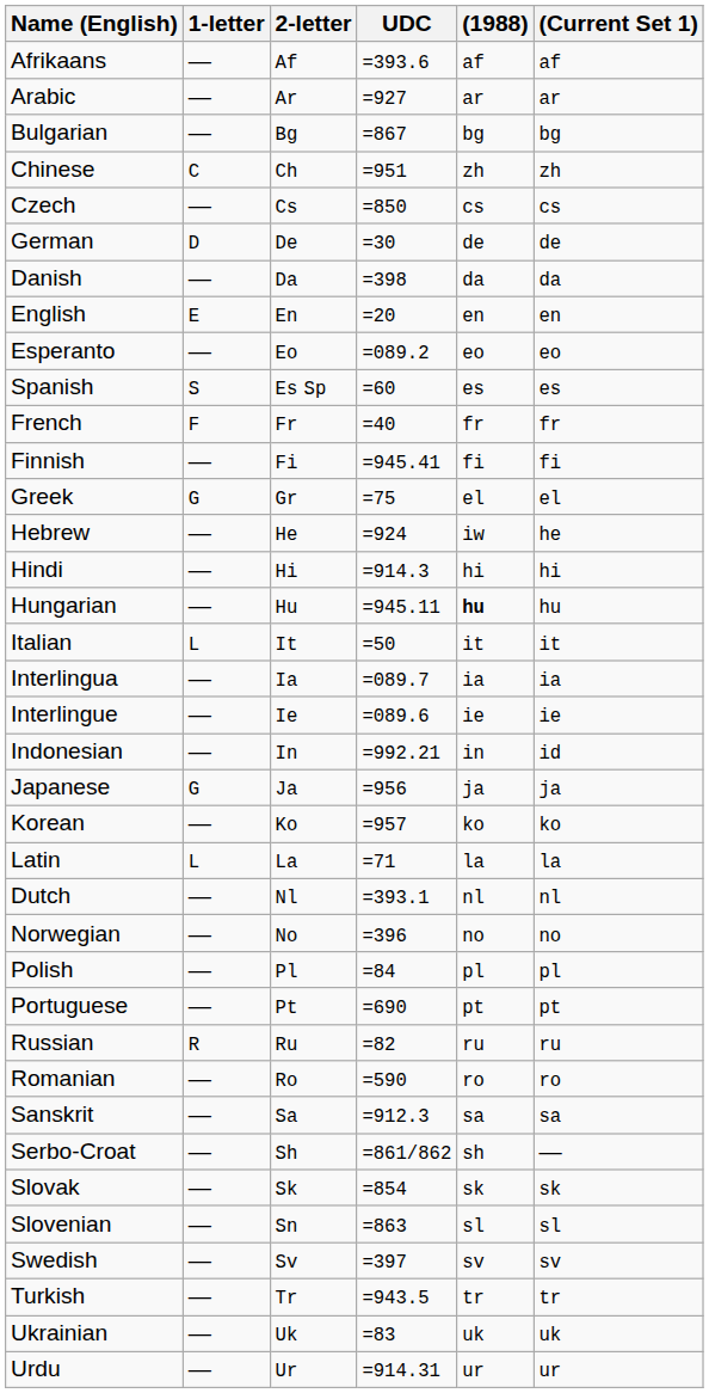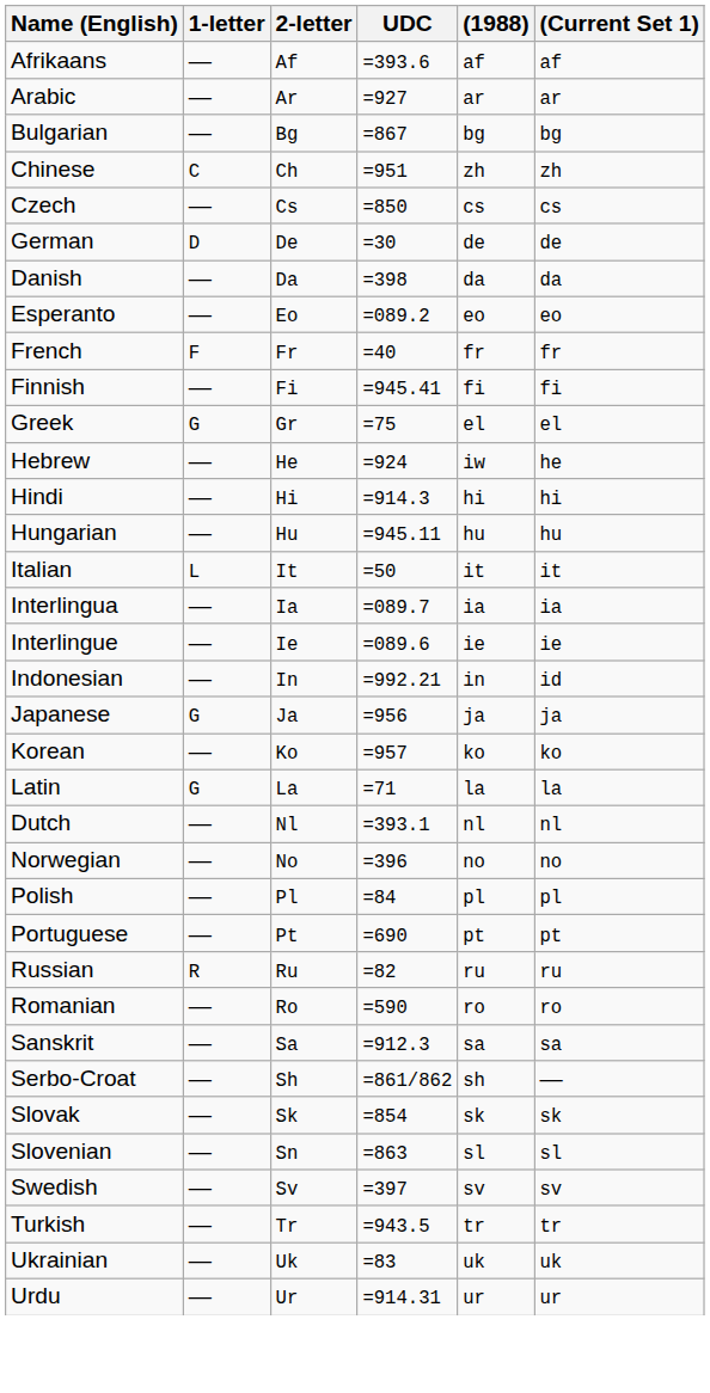 <table class="wikitable sortable mw-collapsible mw-collapsed">
 <tr>
 <th>Name (English)</th>
 <th>1-letter</th>
 <th>2-letter</th>
 <th>UDC</th>
 <th>(1988)</th>
 <th>(Current Set 1)</th>
 </tr>
 <tr>
 <td>Afrikaans</td>
 <td>—</td>
 <td><code>Af</code></td>
 <td><code>=393.6</code></td>
 <td><code>af</code></td>
 <td><code>af</code></td>
 </tr>
 <tr>
 <td>Arabic</td>
 <td>—</td>
 <td><code>Ar</code></td>
 <td><code>=927</code></td>
 <td><code>ar</code></td>
 <td><code>ar</code></td>
 </tr>
 <tr>
 <td>Bulgarian</td>
 <td>—</td>
 <td><code>Bg</code></td>
 <td><code>=867</code></td>
 <td><code>bg</code></td>
 <td><code>bg</code></td>
 </tr>
 <tr>
 <td>Chinese</td>
 <td><code>C</code></td>
 <td><code>Ch</code></td>
 <td><code>=951</code></td>
 <td><code>zh</code></td>
 <td><code>zh</code></td>
 </tr>
 <tr>
 <td>Czech</td>
 <td>—</td>
 <td><code>Cs</code></td>
 <td><code>=850</code></td>
 <td><code>cs</code></td>
 <td><code>cs</code></td>
 </tr>
 <tr>
 <td>German</td>
 <td><code>D</code></td>
 <td><code>De</code></td>
 <td><code>=30</code></td>
 <td><code>de</code></td>
 <td><code>de</code></td>
 </tr>
 <tr>
 <td>Danish</td>
 <td>—</td>
 <td><code>Da</code></td>
 <td><code>=398</code></td>
 <td><code>da</code></td>
 <td><code>da</code></td>
 </tr>
 <tr>
-<td>English</td>
-<td><code>E</code></td>
-<td><code>En</code></td>
-<td><code>=20</code></td>
-<td><code>en</code></td>
-<td><code>en</code></td>
-</tr>
-<tr>
 <td>Esperanto</td>
 <td>—</td>
 <td><code>Eo</code></td>
 <td><code>=089.2</code></td>
 <td><code>eo</code></td>
 <td><code>eo</code></td>
-</tr>
-<tr>
-<td>Spanish</td>
-<td><code>S</code></td>
-<td><code>Es</code> <code>Sp</code></td>
-<td><code>=60</code></td>
-<td><code>es</code></td>
-<td><code>es</code></td>
 </tr>
 <tr>
 <td>French</td>
 <td><code>F</code></td>
 <td><code>Fr</code></td>
 <td><code>=40</code></td>
 <td><code>fr</code></td>
 <td><code>fr</code></td>
 </tr>
 <tr>
 <td>Finnish</td>
 <td>—</td>
 <td><code>Fi</code></td>
 <td><code>=945.41</code></td>
 <td><code>fi</code></td>
 <td><code>fi</code></td>
 </tr>
 <tr>
 <td>Greek</td>
 <td><code>G</code></td>
 <td><code>Gr</code></td>
 <td><code>=75</code></td>
 <td><code>el</code></td>
 <td><code>el</code></td>
 </tr>
 <tr>
 <td>Hebrew</td>
 <td>—</td>
 <td><code>He</code></td>
 <td><code>=924</code></td>
 <td><code>iw</code></td>
 <td><code>he</code></td>
 </tr>
 <tr>
 <td>Hindi</td>
 <td>—</td>
 <td><code>Hi</code></td>
 <td><code>=914.3</code></td>
 <td><code>hi</code></td>
 <td><code>hi</code></td>
 </tr>
 <tr>
 <td>Hungarian</td>
 <td>—</td>
 <td><code>Hu</code></td>
 <td><code>=945.11</code></td>
-<td><strong><code>hu</code></strong></td>
+<td><code>hu</code></td>
 <td><code>hu</code></td>
 </tr>
 <tr>
 <td>Italian</td>
 <td><code>L</code></td>
 <td><code>It</code></td>
 <td><code>=50</code></td>
 <td><code>it</code></td>
 <td><code>it</code></td>
 </tr>
 <tr>
 <td>Interlingua</td>
 <td>—</td>
 <td><code>Ia</code></td>
 <td><code>=089.7</code></td>
 <td><code>ia</code></td>
 <td><code>ia</code></td>
 </tr>
 <tr>
 <td>Interlingue</td>
 <td>—</td>
 <td><code>Ie</code></td>
 <td><code>=089.6</code></td>
 <td><code>ie</code></td>
 <td><code>ie</code></td>
 </tr>
 <tr>
 <td>Indonesian</td>
 <td>—</td>
 <td><code>In</code></td>
 <td><code>=992.21</code></td>
 <td><code>in</code></td>
 <td><code>id</code></td>
 </tr>
 <tr>
 <td>Japanese</td>
 <td><code>G</code></td>
 <td><code>Ja</code></td>
 <td><code>=956</code></td>
 <td><code>ja</code></td>
 <td><code>ja</code></td>
 </tr>
 <tr>
 <td>Korean</td>
 <td>—</td>
 <td><code>Ko</code></td>
 <td><code>=957</code></td>
 <td><code>ko</code></td>
 <td><code>ko</code></td>
 </tr>
 <tr>
 <td>Latin</td>
-<td><code>L</code></td>
+<td><code>G</code></td>
 <td><code>La</code></td>
 <td><code>=71</code></td>
 <td><code>la</code></td>
 <td><code>la</code></td>
 </tr>
 <tr>
 <td>Dutch</td>
 <td>—</td>
 <td><code>Nl</code></td>
 <td><code>=393.1</code></td>
 <td><code>nl</code></td>
 <td><code>nl</code></td>
 </tr>
 <tr>
 <td>Norwegian</td>
 <td>—</td>
 <td><code>No</code></td>
 <td><code>=396</code></td>
 <td><code>no</code></td>
 <td><code>no</code></td>
 </tr>
 <tr>
 <td>Polish</td>
 <td>—</td>
 <td><code>Pl</code></td>
 <td><code>=84</code></td>
 <td><code>pl</code></td>
 <td><code>pl</code></td>
 </tr>
 <tr>
 <td>Portuguese</td>
 <td>—</td>
 <td><code>Pt</code></td>
 <td><code>=690</code></td>
 <td><code>pt</code></td>
 <td><code>pt</code></td>
 </tr>
 <tr>
 <td>Russian</td>
 <td><code>R</code></td>
 <td><code>Ru</code></td>
 <td><code>=82</code></td>
 <td><code>ru</code></td>
 <td><code>ru</code></td>
 </tr>
 <tr>
 <td>Romanian</td>
 <td>—</td>
 <td><code>Ro</code></td>
 <td><code>=590</code></td>
 <td><code>ro</code></td>
 <td><code>ro</code></td>
 </tr>
 <tr>
 <td>Sanskrit</td>
 <td>—</td>
 <td><code>Sa</code></td>
 <td><code>=912.3</code></td>
 <td><code>sa</code></td>
 <td><code>sa</code></td>
 </tr>
 <tr>
 <td>Serbo-Croat</td>
 <td>—</td>
 <td><code>Sh</code></td>
 <td><code>=861/862</code></td>
 <td><code>sh</code></td>
 <td>—</td>
 </tr>
 <tr>
 <td>Slovak</td>
 <td>—</td>
 <td><code>Sk</code></td>
 <td><code>=854</code></td>
 <td><code>sk</code></td>
 <td><code>sk</code></td>
 </tr>
 <tr>
 <td>Slovenian</td>
 <td>—</td>
 <td><code>Sn</code></td>
 <td><code>=863</code></td>
 <td><code>sl</code></td>
 <td><code>sl</code></td>
 </tr>
 <tr>
 <td>Swedish</td>
 <td>—</td>
 <td><code>Sv</code></td>
 <td><code>=397</code></td>
 <td><code>sv</code></td>
 <td><code>sv</code></td>
 </tr>
 <tr>
 <td>Turkish</td>
 <td>—</td>
 <td><code>Tr</code></td>
 <td><code>=943.5</code></td>
 <td><code>tr</code></td>
 <td><code>tr</code></td>
 </tr>
 <tr>
 <td>Ukrainian</td>
 <td>—</td>
 <td><code>Uk</code></td>
 <td><code>=83</code></td>
 <td><code>uk</code></td>
 <td><code>uk</code></td>
 </tr>
 <tr>
 <td>Urdu</td>
 <td>—</td>
 <td><code>Ur</code></td>
 <td><code>=914.31</code></td>
 <td><code>ur</code></td>
 <td><code>ur</code></td>
 </tr>
 </table>
